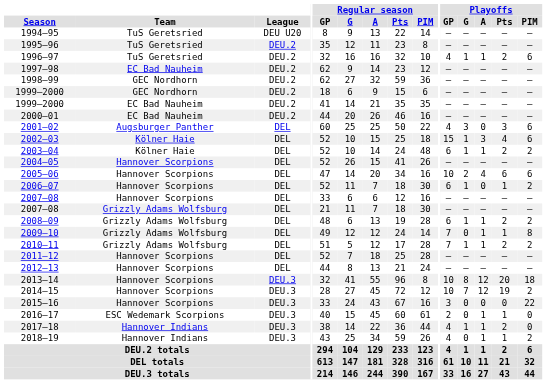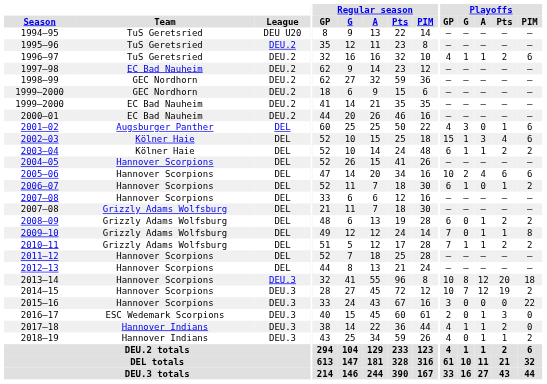 <table border="0" cellpadding="1" cellspacing="0" style="text-align:center; width:60em">
 <tr bgcolor="#e0e0e0">
 <th colspan="3" bgcolor="#ffffff"></th>
 <th rowspan="99" bgcolor="#ffffff"></th>
 <th colspan="5"><a href='#'>Regular season</a></th>
 <th rowspan="99" bgcolor="#ffffff"></th>
 <th colspan="5"><a href='#'>Playoffs</a></th>
 </tr>
 <tr bgcolor="#e0e0e0">
 <th><a href='#'>Season</a></th>
 <th>Team</th>
 <th>League</th>
 <th>GP</th>
 <th><a href='#'>G</a></th>
 <th><a href='#'>A</a></th>
 <th><a href='#'>Pts</a></th>
 <th><a href='#'>PIM</a></th>
 <th>GP</th>
 <th>G</th>
 <th>A</th>
 <th>Pts</th>
 <th>PIM</th>
 </tr>
 <tr>
 <td>1994–95</td>
 <td>TuS Geretsried</td>
 <td>DEU U20</td>
 <td>8</td>
 <td>9</td>
 <td>13</td>
 <td>22</td>
 <td>14</td>
 <td>—</td>
 <td>—</td>
 <td>—</td>
 <td>—</td>
 <td>—</td>
 </tr>
 <tr bgcolor="#f0f0f0">
 <td>1995–96</td>
 <td>TuS Geretsried</td>
 <td><a href='#'>DEU.2</a></td>
 <td>35</td>
 <td>12</td>
 <td>11</td>
 <td>23</td>
 <td>8</td>
 <td>—</td>
 <td>—</td>
 <td>—</td>
 <td>—</td>
 <td>—</td>
 </tr>
 <tr>
 <td>1996–97</td>
 <td>TuS Geretsried</td>
 <td>DEU.2</td>
 <td>32</td>
 <td>16</td>
 <td>16</td>
 <td>32</td>
 <td>10</td>
 <td>4</td>
 <td>1</td>
 <td>1</td>
 <td>2</td>
 <td>6</td>
 </tr>
 <tr bgcolor="#f0f0f0">
 <td>1997–98</td>
 <td><a href='#'>EC Bad Nauheim</a></td>
 <td>DEU.2</td>
 <td>62</td>
 <td>9</td>
 <td>14</td>
 <td>23</td>
 <td>12</td>
 <td>—</td>
 <td>—</td>
 <td>—</td>
 <td>—</td>
 <td>—</td>
 </tr>
 <tr>
 <td>1998–99</td>
 <td>GEC Nordhorn</td>
 <td>DEU.2</td>
 <td>62</td>
 <td>27</td>
 <td>32</td>
 <td>59</td>
 <td>36</td>
 <td>—</td>
 <td>—</td>
 <td>—</td>
 <td>—</td>
 <td>—</td>
 </tr>
 <tr bgcolor="#f0f0f0">
 <td>1999–2000</td>
 <td>GEC Nordhorn</td>
 <td>DEU.2</td>
 <td>18</td>
 <td>6</td>
 <td>9</td>
 <td>15</td>
 <td>6</td>
 <td>—</td>
 <td>—</td>
 <td>—</td>
 <td>—</td>
 <td>—</td>
 </tr>
 <tr>
 <td>1999–2000</td>
 <td>EC Bad Nauheim</td>
 <td>DEU.2</td>
 <td>41</td>
 <td>14</td>
 <td>21</td>
 <td>35</td>
 <td>35</td>
 <td>—</td>
 <td>—</td>
 <td>—</td>
 <td>—</td>
 <td>—</td>
 </tr>
 <tr bgcolor="#f0f0f0">
 <td>2000–01</td>
 <td>EC Bad Nauheim</td>
 <td>DEU.2</td>
 <td>44</td>
 <td>20</td>
 <td>26</td>
 <td>46</td>
 <td>16</td>
 <td>—</td>
 <td>—</td>
 <td>—</td>
 <td>—</td>
 <td>—</td>
 </tr>
 <tr>
 <td><a href='#'>2001–02</a></td>
 <td><a href='#'>Augsburger Panther</a></td>
 <td><a href='#'>DEL</a></td>
 <td>60</td>
 <td>25</td>
 <td>25</td>
 <td>50</td>
 <td>22</td>
 <td>4</td>
 <td>3</td>
 <td>0</td>
-<td>3</td>
+<td>1</td>
 <td>6</td>
 </tr>
 <tr bgcolor="#f0f0f0">
 <td><a href='#'>2002–03</a></td>
 <td><a href='#'>Kölner Haie</a></td>
 <td>DEL</td>
 <td>52</td>
 <td>10</td>
 <td>15</td>
 <td>25</td>
 <td>18</td>
 <td>15</td>
 <td>1</td>
 <td>3</td>
 <td>4</td>
 <td>6</td>
 </tr>
 <tr>
 <td><a href='#'>2003–04</a></td>
 <td>Kölner Haie</td>
 <td>DEL</td>
 <td>52</td>
 <td>10</td>
 <td>14</td>
 <td>24</td>
 <td>48</td>
 <td>6</td>
 <td>1</td>
 <td>1</td>
 <td>2</td>
 <td>2</td>
 </tr>
 <tr bgcolor="#f0f0f0">
 <td><a href='#'>2004–05</a></td>
 <td><a href='#'>Hannover Scorpions</a></td>
 <td>DEL</td>
 <td>52</td>
 <td>26</td>
 <td>15</td>
 <td>41</td>
 <td>26</td>
 <td>—</td>
 <td>—</td>
 <td>—</td>
 <td>—</td>
 <td>—</td>
 </tr>
 <tr>
 <td><a href='#'>2005–06</a></td>
 <td>Hannover Scorpions</td>
 <td>DEL</td>
 <td>47</td>
 <td>14</td>
 <td>20</td>
 <td>34</td>
 <td>16</td>
 <td>10</td>
 <td>2</td>
 <td>4</td>
 <td>6</td>
 <td>6</td>
 </tr>
 <tr bgcolor="#f0f0f0">
 <td><a href='#'>2006–07</a></td>
 <td>Hannover Scorpions</td>
 <td>DEL</td>
 <td>52</td>
 <td>11</td>
 <td>7</td>
 <td>18</td>
 <td>30</td>
 <td>6</td>
 <td>1</td>
 <td>0</td>
 <td>1</td>
 <td>2</td>
 </tr>
 <tr>
 <td><a href='#'>2007–08</a></td>
 <td>Hannover Scorpions</td>
 <td>DEL</td>
 <td>33</td>
 <td>6</td>
 <td>6</td>
 <td>12</td>
 <td>16</td>
 <td>—</td>
 <td>—</td>
 <td>—</td>
 <td>—</td>
 <td>—</td>
 </tr>
 <tr bgcolor="#f0f0f0">
 <td>2007–08</td>
 <td><a href='#'>Grizzly Adams Wolfsburg</a></td>
 <td>DEL</td>
 <td>21</td>
 <td>11</td>
 <td>7</td>
 <td>18</td>
 <td>30</td>
 <td>—</td>
 <td>—</td>
 <td>—</td>
 <td>—</td>
 <td>—</td>
 </tr>
 <tr>
 <td><a href='#'>2008–09</a></td>
 <td>Grizzly Adams Wolfsburg</td>
 <td>DEL</td>
 <td>48</td>
 <td>6</td>
 <td>13</td>
 <td>19</td>
 <td>28</td>
 <td>6</td>
-<td>1</td>
+<td>0</td>
 <td>1</td>
 <td>2</td>
 <td>2</td>
 </tr>
 <tr bgcolor="#f0f0f0">
 <td><a href='#'>2009–10</a></td>
 <td>Grizzly Adams Wolfsburg</td>
 <td>DEL</td>
 <td>49</td>
 <td>12</td>
 <td>12</td>
 <td>24</td>
 <td>14</td>
 <td>7</td>
 <td>0</td>
 <td>1</td>
 <td>1</td>
 <td>8</td>
 </tr>
 <tr>
 <td><a href='#'>2010–11</a></td>
 <td>Grizzly Adams Wolfsburg</td>
 <td>DEL</td>
 <td>51</td>
 <td>5</td>
 <td>12</td>
 <td>17</td>
 <td>28</td>
 <td>7</td>
 <td>1</td>
 <td>1</td>
 <td>2</td>
 <td>2</td>
 </tr>
 <tr bgcolor="#f0f0f0">
 <td><a href='#'>2011–12</a></td>
 <td>Hannover Scorpions</td>
 <td>DEL</td>
 <td>52</td>
 <td>7</td>
 <td>18</td>
 <td>25</td>
 <td>28</td>
 <td>—</td>
 <td>—</td>
 <td>—</td>
 <td>—</td>
 <td>—</td>
 </tr>
 <tr>
 <td><a href='#'>2012–13</a></td>
 <td>Hannover Scorpions</td>
 <td>DEL</td>
 <td>44</td>
 <td>8</td>
 <td>13</td>
 <td>21</td>
 <td>24</td>
 <td>—</td>
 <td>—</td>
 <td>—</td>
 <td>—</td>
 <td>—</td>
 </tr>
 <tr bgcolor="#f0f0f0">
 <td>2013–14</td>
 <td>Hannover Scorpions</td>
 <td><a href='#'>DEU.3</a></td>
 <td>32</td>
 <td>41</td>
 <td>55</td>
 <td>96</td>
 <td>8</td>
 <td>10</td>
 <td>8</td>
 <td>12</td>
 <td>20</td>
 <td>18</td>
 </tr>
 <tr>
 <td>2014–15</td>
 <td>Hannover Scorpions</td>
 <td>DEU.3</td>
 <td>28</td>
 <td>27</td>
 <td>45</td>
 <td>72</td>
 <td>12</td>
 <td>10</td>
 <td>7</td>
 <td>12</td>
 <td>19</td>
 <td>2</td>
 </tr>
 <tr bgcolor="#f0f0f0">
 <td>2015–16</td>
 <td>Hannover Scorpions</td>
 <td>DEU.3</td>
 <td>33</td>
 <td>24</td>
 <td>43</td>
 <td>67</td>
 <td>16</td>
 <td>3</td>
 <td>0</td>
 <td>0</td>
 <td>0</td>
 <td>22</td>
 </tr>
 <tr>
 <td>2016–17</td>
 <td>ESC Wedemark Scorpions</td>
 <td>DEU.3</td>
 <td>40</td>
 <td>15</td>
 <td>45</td>
 <td>60</td>
 <td>61</td>
 <td>2</td>
 <td>0</td>
 <td>1</td>
-<td>1</td>
+<td>3</td>
 <td>0</td>
 </tr>
 <tr bgcolor="#f0f0f0">
 <td>2017–18</td>
 <td><a href='#'>Hannover Indians</a></td>
 <td>DEU.3</td>
 <td>38</td>
 <td>14</td>
 <td>22</td>
 <td>36</td>
 <td>44</td>
 <td>4</td>
 <td>1</td>
 <td>1</td>
 <td>2</td>
 <td>0</td>
 </tr>
 <tr>
 <td>2018–19</td>
 <td>Hannover Indians</td>
 <td>DEU.3</td>
 <td>43</td>
 <td>25</td>
 <td>34</td>
 <td>59</td>
 <td>26</td>
 <td>4</td>
 <td>0</td>
 <td>1</td>
 <td>1</td>
 <td>2</td>
 </tr>
 <tr bgcolor="#e0e0e0">
 <th colspan="3">DEU.2 totals</th>
 <th>294</th>
 <th>104</th>
 <th>129</th>
 <th>233</th>
 <th>123</th>
 <th>4</th>
 <th>1</th>
 <th>1</th>
 <th>2</th>
 <th>6</th>
 </tr>
 <tr bgcolor="#e0e0e0">
 <th colspan="3">DEL totals</th>
 <th>613</th>
 <th>147</th>
 <th>181</th>
 <th>328</th>
 <th>316</th>
 <th>61</th>
 <th>10</th>
 <th>11</th>
 <th>21</th>
 <th>32</th>
 </tr>
 <tr bgcolor="#e0e0e0">
 <th colspan="3">DEU.3 totals</th>
 <th>214</th>
 <th>146</th>
 <th>244</th>
 <th>390</th>
 <th>167</th>
 <th>33</th>
 <th>16</th>
 <th>27</th>
 <th>43</th>
 <th>44</th>
 </tr>
 </table>
